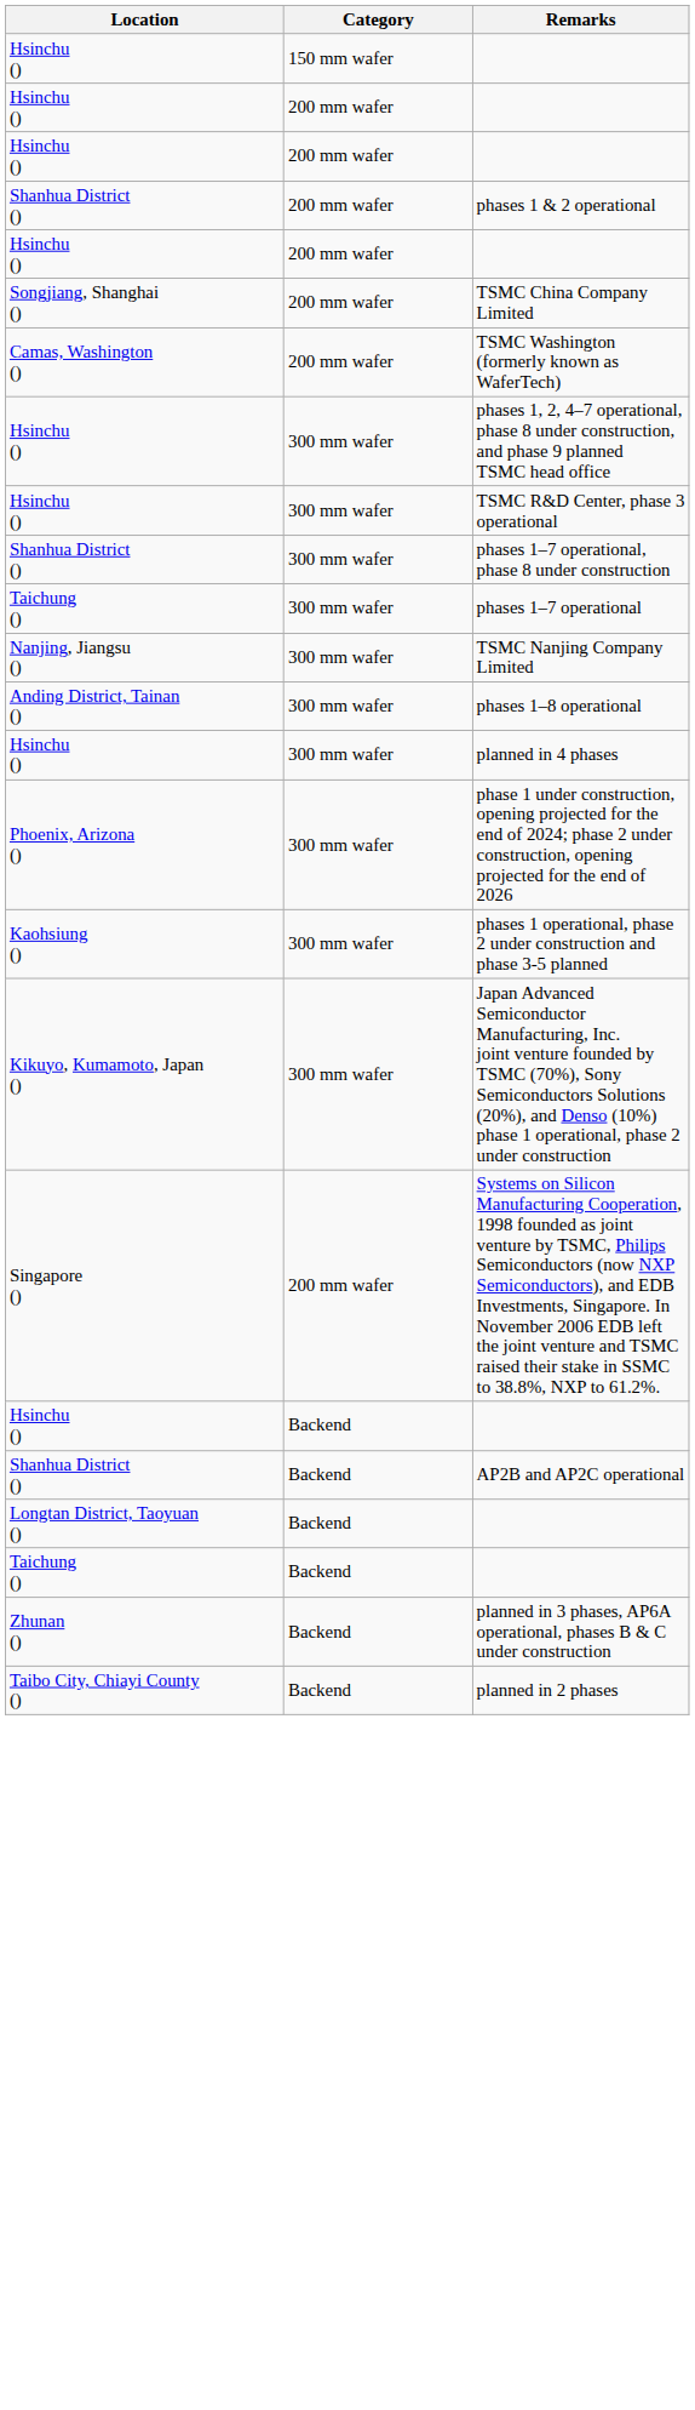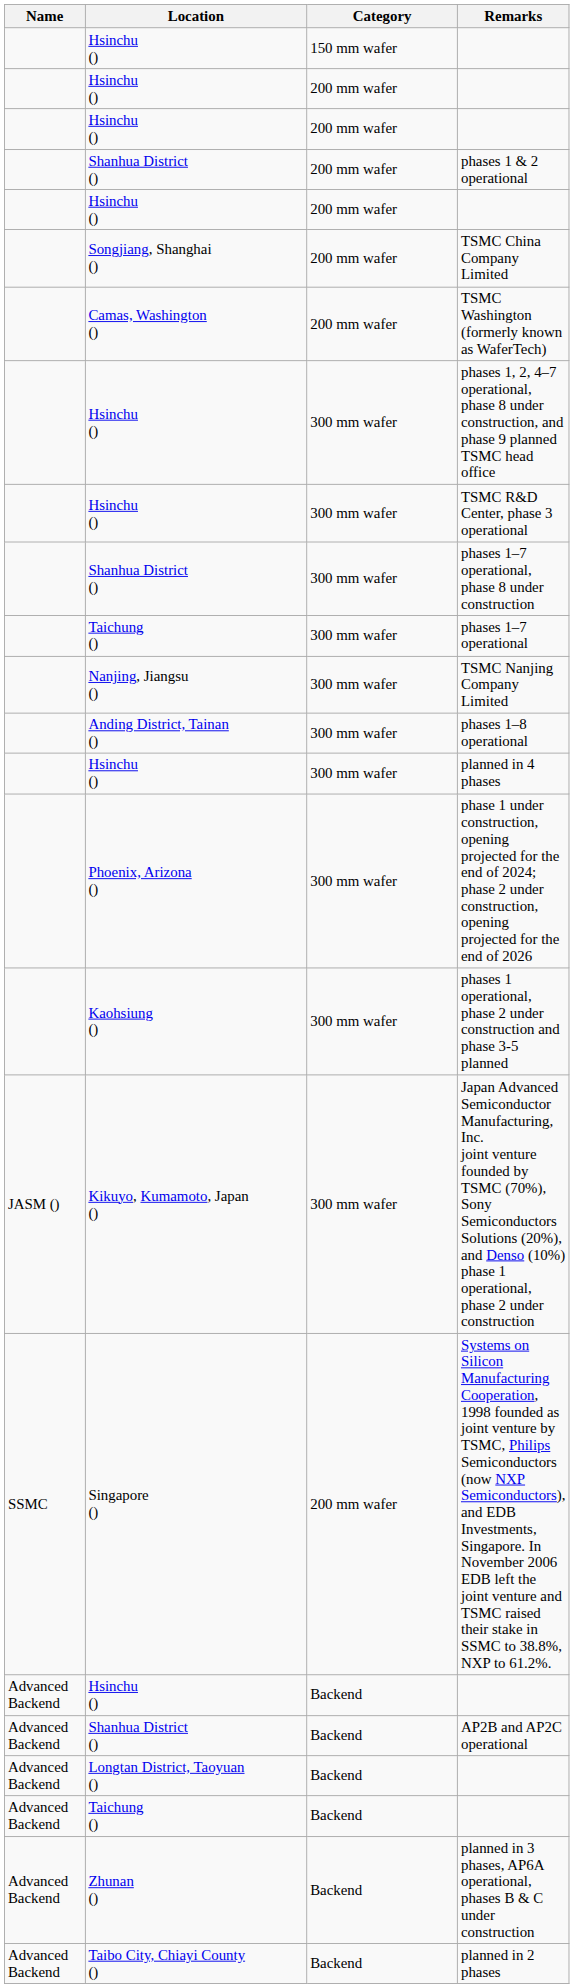 <table class="wikitable sortable zebra mw-collapsible">
 <tr>
+<th style="width:5em">Name</th>
 <th style="width:15em">Location</th>
 <th style="width:10em">Category</th>
 <th>Remarks</th>
 </tr>
 <tr>
+<td></td>
 <td><a href='#'>Hsinchu</a><br>()</td>
 <td>150 mm wafer</td>
 <td></td>
 </tr>
 <tr>
+<td></td>
 <td><a href='#'>Hsinchu</a><br>()</td>
 <td>200 mm wafer</td>
 <td></td>
 </tr>
 <tr>
+<td></td>
 <td><a href='#'>Hsinchu</a><br>()</td>
 <td>200 mm wafer</td>
 <td></td>
 </tr>
 <tr>
+<td></td>
 <td><a href='#'>Shanhua District</a><br>()</td>
 <td>200 mm wafer</td>
 <td>phases 1 & 2 operational</td>
 </tr>
 <tr>
+<td></td>
 <td><a href='#'>Hsinchu</a><br>()</td>
 <td>200 mm wafer</td>
 <td></td>
 </tr>
 <tr>
+<td></td>
 <td><a href='#'>Songjiang</a>, Shanghai<br>()</td>
 <td>200 mm wafer</td>
 <td>TSMC China Company Limited</td>
 </tr>
 <tr>
+<td></td>
 <td><a href='#'>Camas, Washington</a><br>()</td>
 <td>200 mm wafer</td>
 <td>TSMC Washington (formerly known as WaferTech)</td>
 </tr>
 <tr>
+<td></td>
 <td><a href='#'>Hsinchu</a><br>()</td>
 <td>300 mm wafer</td>
 <td>phases 1, 2, 4–7 operational, phase 8 under construction, and phase 9 planned <br>TSMC head office</td>
 </tr>
 <tr>
+<td></td>
 <td><a href='#'>Hsinchu</a><br>()</td>
 <td>300 mm wafer</td>
 <td>TSMC R&D Center, phase 3 operational</td>
 </tr>
 <tr>
+<td></td>
 <td><a href='#'>Shanhua District</a><br>()</td>
 <td>300 mm wafer</td>
 <td>phases 1–7 operational, phase 8 under construction</td>
 </tr>
 <tr>
+<td></td>
 <td><a href='#'>Taichung</a><br>()</td>
 <td>300 mm wafer</td>
 <td>phases 1–7 operational</td>
 </tr>
 <tr>
+<td></td>
 <td><a href='#'>Nanjing</a>, Jiangsu<br>()</td>
 <td>300 mm wafer</td>
 <td>TSMC Nanjing Company Limited</td>
 </tr>
 <tr>
+<td></td>
 <td><a href='#'>Anding District, Tainan</a><br>()</td>
 <td>300 mm wafer</td>
 <td>phases 1–8 operational</td>
 </tr>
 <tr>
+<td></td>
 <td><a href='#'>Hsinchu</a><br>()</td>
 <td>300 mm wafer</td>
 <td>planned in 4 phases</td>
 </tr>
 <tr>
+<td></td>
 <td><a href='#'>Phoenix, Arizona</a><br>()</td>
 <td>300 mm wafer</td>
 <td>phase 1 under construction, opening projected for the end of 2024; phase 2 under construction, opening projected for the end of 2026</td>
 </tr>
 <tr>
+<td></td>
 <td><a href='#'>Kaohsiung</a><br>()</td>
 <td>300 mm wafer</td>
 <td>phases 1 operational, phase 2 under construction and phase 3-5 planned</td>
 </tr>
 <tr>
+<td>JASM ()</td>
 <td><a href='#'>Kikuyo</a>, <a href='#'>Kumamoto</a>, Japan<br>()</td>
 <td>300 mm wafer</td>
 <td>Japan Advanced Semiconductor Manufacturing, Inc.<br>joint venture founded by TSMC (70%), Sony Semiconductors Solutions (20%), and <a href='#'>Denso</a> (10%)<br>phase 1 operational, phase 2 under construction</td>
 </tr>
 <tr>
+<td>SSMC</td>
 <td>Singapore<br>()</td>
 <td>200 mm wafer</td>
 <td><a href='#'>Systems on Silicon Manufacturing Cooperation</a>, 1998 founded as joint venture by TSMC, <a href='#'>Philips</a> Semiconductors (now <a href='#'>NXP Semiconductors</a>), and EDB Investments, Singapore. In November 2006 EDB left the joint venture and TSMC raised their stake in SSMC to 38.8%, NXP to 61.2%.</td>
 </tr>
 <tr>
+<td>Advanced Backend </td>
 <td><a href='#'>Hsinchu</a><br>()</td>
 <td>Backend</td>
 <td></td>
 </tr>
 <tr>
+<td>Advanced Backend </td>
 <td><a href='#'>Shanhua District</a><br>()</td>
 <td>Backend</td>
 <td>AP2B and AP2C operational</td>
 </tr>
 <tr>
+<td>Advanced Backend </td>
 <td><a href='#'>Longtan District, Taoyuan</a><br>()</td>
 <td>Backend</td>
 <td></td>
 </tr>
 <tr>
+<td>Advanced Backend </td>
 <td><a href='#'>Taichung</a><br>()</td>
 <td>Backend</td>
 <td></td>
 </tr>
 <tr>
+<td>Advanced Backend </td>
 <td><a href='#'>Zhunan</a><br>()</td>
 <td>Backend</td>
 <td>planned in 3 phases, AP6A operational, phases B & C under construction</td>
 </tr>
 <tr>
+<td>Advanced Backend </td>
 <td><a href='#'>Taibo City, Chiayi County</a><br>()</td>
 <td>Backend</td>
 <td>planned in 2 phases</td>
 </tr>
 </table>
